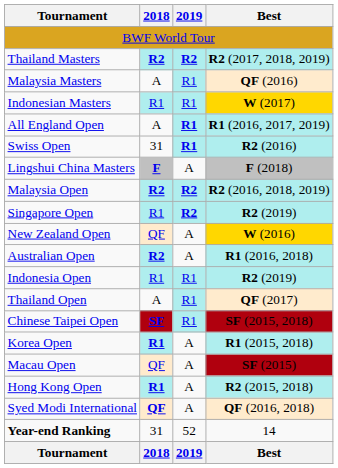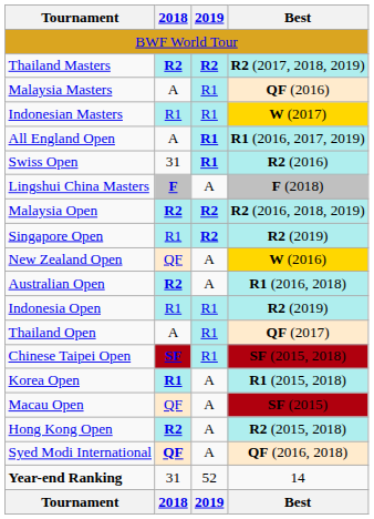 <table style='font-size: 90%; text-align:center;' class='wikitable'>
 <tr>
 <th>Tournament</th>
 <th><a href='#'>2018</a></th>
 <th><a href='#'>2019</a></th>
 <th>Best</th>
 </tr>
 <tr bgcolor=DAA520>
 <td colspan="4" align=center><a href='#'>BWF World Tour</a></td>
 </tr>
 <tr>
 <td align=left><a href='#'>Thailand Masters</a></td>
 <td bgcolor=AFEEEE><a href='#'><strong>R2</strong></a></td>
 <td bgcolor=AFEEEE><a href='#'><strong>R2</strong></a></td>
 <td bgcolor=AFEEEE><strong>R2</strong> (2017, 2018, 2019)</td>
 </tr>
 <tr>
 <td align=left><a href='#'>Malaysia Masters</a></td>
 <td>A</td>
 <td bgcolor=AFEEEE><a href='#'>R1</a></td>
 <td bgcolor=FFEBCD><strong>QF</strong> (2016)</td>
 </tr>
 <tr>
 <td align=left><a href='#'>Indonesian Masters</a></td>
 <td bgcolor=AFEEEE><a href='#'>R1</a></td>
 <td bgcolor=AFEEEE><a href='#'>R1</a></td>
 <td bgcolor=Gold><strong>W</strong> (2017)</td>
 </tr>
 <tr>
 <td align=left><a href='#'>All England Open</a></td>
 <td>A</td>
 <td bgcolor=AFEEEE><a href='#'><strong>R1</strong></a></td>
 <td bgcolor=AFEEEE><strong>R1</strong> (2016, 2017, 2019)</td>
 </tr>
 <tr>
 <td align=left><a href='#'>Swiss Open</a></td>
 <td align=center>31</td>
 <td bgcolor=AFEEEE><a href='#'><strong>R1</strong></a></td>
 <td bgcolor=AFEEEE><strong>R2</strong> (2016)</td>
 </tr>
 <tr>
 <td align=left><a href='#'>Lingshui China Masters</a></td>
 <td bgcolor=Silver><a href='#'><strong>F</strong></a></td>
 <td>A</td>
 <td bgcolor=Silver><strong>F</strong> (2018)</td>
 </tr>
 <tr>
 <td align=left><a href='#'>Malaysia Open</a></td>
 <td bgcolor=AFEEEE><a href='#'><strong>R2</strong></a></td>
 <td bgcolor=AFEEEE><a href='#'><strong>R2</strong></a></td>
 <td bgcolor=AFEEEE><strong>R2</strong> (2016, 2018, 2019)</td>
 </tr>
 <tr>
 <td align=left><a href='#'>Singapore Open</a></td>
 <td bgcolor=AFEEEE><a href='#'>R1</a></td>
 <td bgcolor=AFEEEE><a href='#'><strong>R2</strong></a></td>
 <td bgcolor=AFEEEE><strong>R2</strong> (2019)</td>
 </tr>
 <tr>
 <td align=left><a href='#'>New Zealand Open</a></td>
 <td bgcolor=FFEBCD><a href='#'>QF</a></td>
 <td>A</td>
 <td bgcolor=Gold><strong>W</strong> (2016)</td>
 </tr>
 <tr>
 <td align=left><a href='#'>Australian Open</a></td>
 <td bgcolor=AFEEEE><a href='#'><strong>R2</strong></a></td>
 <td>A</td>
 <td bgcolor=AFEEEE><strong>R1</strong> (2016, 2018)</td>
 </tr>
 <tr>
 <td align=left><a href='#'>Indonesia Open</a></td>
 <td bgcolor=AFEEEE><a href='#'>R1</a></td>
 <td bgcolor=AFEEEE><a href='#'>R1</a></td>
 <td bgcolor=AFEEEE><strong>R2</strong> (2019)</td>
 </tr>
 <tr>
 <td align=left><a href='#'>Thailand Open</a></td>
 <td>A</td>
 <td bgcolor=AFEEEE><a href='#'>R1</a></td>
 <td bgcolor=FFEBCD><strong>QF</strong> (2017)</td>
 </tr>
 <tr>
 <td align=left><a href='#'>Chinese Taipei Open</a></td>
 <td bgcolor=Bronze><a href='#'><strong>SF</strong></a></td>
 <td bgcolor=AFEEEE><a href='#'>R1</a></td>
 <td bgcolor=Bronze><strong>SF</strong> (2015, 2018)</td>
 </tr>
 <tr>
 <td align=left><a href='#'>Korea Open</a></td>
 <td bgcolor=AFEEEE><a href='#'><strong>R1</strong></a></td>
 <td>A</td>
 <td bgcolor=AFEEEE><strong>R1</strong> (2015, 2018)</td>
 </tr>
 <tr>
 <td align=left><a href='#'>Macau Open</a></td>
 <td bgcolor=FFEBCD><a href='#'>QF</a></td>
 <td>A</td>
 <td bgcolor=Bronze><strong>SF</strong> (2015)</td>
 </tr>
 <tr>
 <td align=left><a href='#'>Hong Kong Open</a></td>
-<td bgcolor=AFEEEE><a href='#'><strong>R1</strong></a></td>
+<td bgcolor=AFEEEE><a href='#'><strong>R2</strong></a></td>
 <td>A</td>
 <td bgcolor=AFEEEE><strong>R2</strong> (2015, 2018)</td>
 </tr>
 <tr>
 <td align=left><a href='#'>Syed Modi International</a></td>
 <td bgcolor=FFEBCD><a href='#'><strong>QF</strong></a></td>
 <td>A</td>
 <td bgcolor=FFEBCD><strong>QF</strong> (2016, 2018)</td>
 </tr>
 <tr>
 <td align=left><strong>Year-end Ranking</strong></td>
 <td align=center>31</td>
 <td align=center>52</td>
 <td align=center>14</td>
 </tr>
 <tr>
 <th>Tournament</th>
 <th><a href='#'>2018</a></th>
 <th><a href='#'>2019</a></th>
 <th>Best</th>
 </tr>
 </table>
